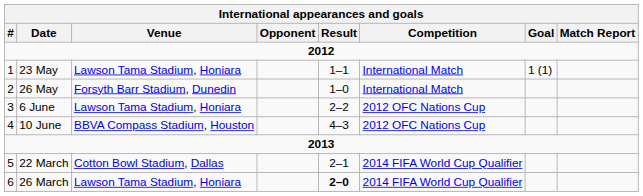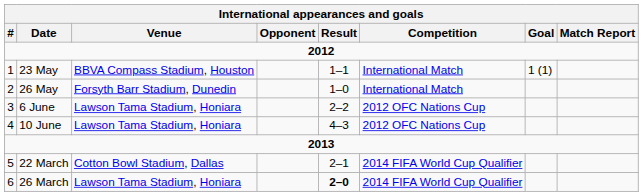 <table class="wikitable collapsible collapsed" style="font-size:90%">
 <tr>
 <th colspan="8"><strong>International appearances and goals</strong></th>
 </tr>
 <tr>
 <th>#</th>
 <th>Date</th>
 <th>Venue</th>
 <th>Opponent</th>
 <th>Result</th>
 <th>Competition</th>
 <th>Goal</th>
 <th>Match Report</th>
 </tr>
 <tr>
 <td colspan=8 align=center><strong>2012</strong></td>
 </tr>
 <tr>
 <td align=center>1</td>
 <td>23 May</td>
-<td><a href='#'>Lawson Tama Stadium</a>, <a href='#'>Honiara</a></td>
+<td><a href='#'>BBVA Compass Stadium</a>, <a href='#'>Houston</a></td>
 <td></td>
 <td align=center>1–1</td>
 <td><a href='#'>International Match</a></td>
 <td>1 (1)</td>
 <td></td>
 </tr>
 <tr>
 <td align=center>2</td>
 <td>26 May</td>
 <td><a href='#'>Forsyth Barr Stadium</a>, <a href='#'>Dunedin</a></td>
 <td></td>
 <td align=center>1–0</td>
 <td><a href='#'>International Match</a></td>
 <td></td>
 <td></td>
 </tr>
 <tr>
 <td align=center>3</td>
 <td>6 June</td>
 <td><a href='#'>Lawson Tama Stadium</a>, <a href='#'>Honiara</a></td>
 <td></td>
 <td align=center>2–2</td>
 <td><a href='#'>2012 OFC Nations Cup</a></td>
 <td></td>
 <td></td>
 </tr>
 <tr>
 <td align=center>4</td>
 <td>10 June</td>
-<td><a href='#'>BBVA Compass Stadium</a>, <a href='#'>Houston</a></td>
+<td><a href='#'>Lawson Tama Stadium</a>, <a href='#'>Honiara</a></td>
 <td></td>
 <td align=center>4–3</td>
 <td><a href='#'>2012 OFC Nations Cup</a></td>
 <td></td>
 <td></td>
 </tr>
 <tr>
 <td colspan=8 align=center><strong>2013</strong></td>
 </tr>
 <tr>
 <td align=center>5</td>
 <td>22 March</td>
 <td><a href='#'>Cotton Bowl Stadium</a>, <a href='#'>Dallas</a></td>
 <td></td>
 <td align=center>2–1</td>
 <td><a href='#'>2014 FIFA World Cup Qualifier</a></td>
 <td></td>
 <td></td>
 </tr>
 <tr>
 <td align=center>6</td>
 <td>26 March</td>
 <td><a href='#'>Lawson Tama Stadium</a>, <a href='#'>Honiara</a></td>
 <td></td>
 <td align=center><strong>2–0</strong></td>
 <td><a href='#'>2014 FIFA World Cup Qualifier</a></td>
 <td></td>
 <td></td>
 </tr>
 </table>
